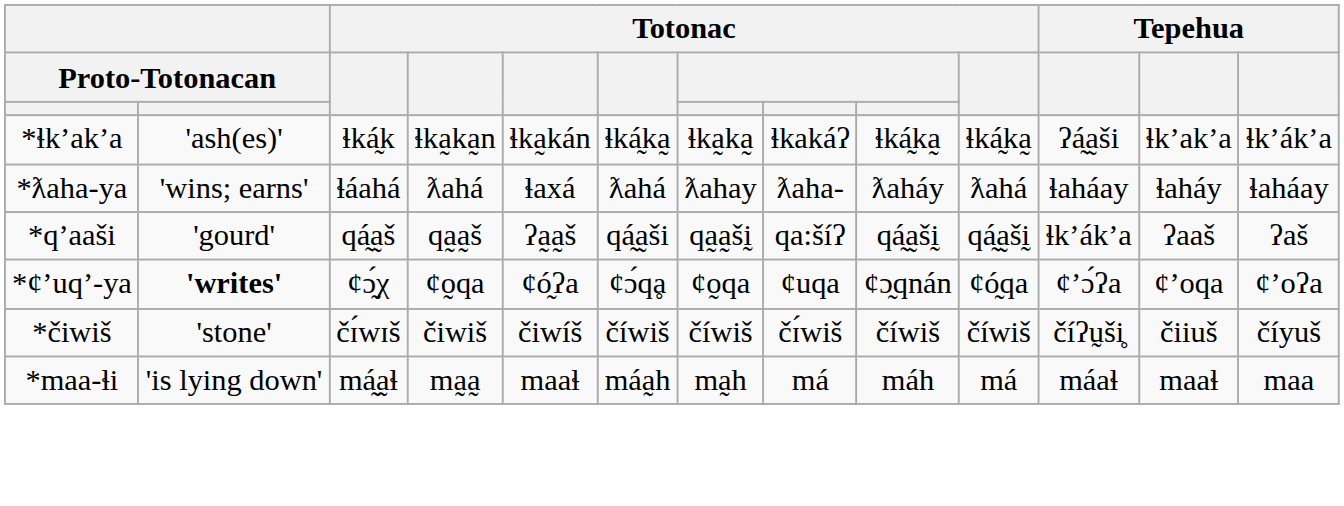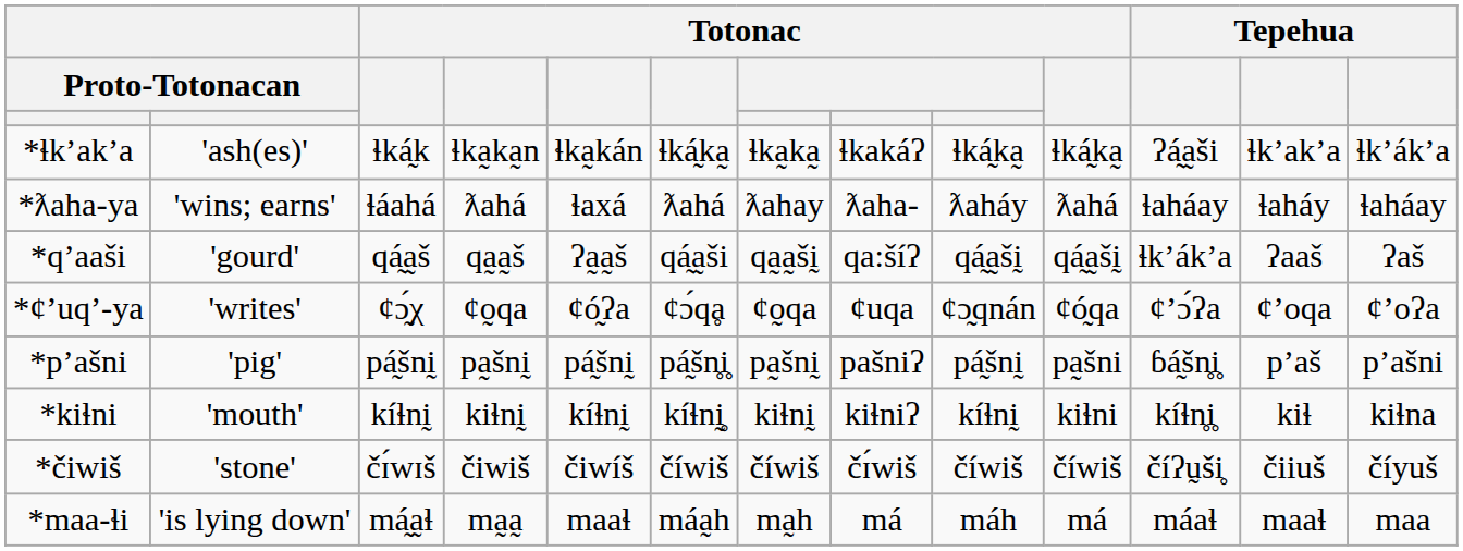 <table class="wikitable" style="text-align: center;">
 <tr>
 <th colspan=2></th>
 <th colspan=8>Totonac</th>
 <th colspan=3>Tepehua</th>
 </tr>
 <tr>
 <th colspan=2>Proto-Totonacan</th>
 <th rowspan=2></th>
 <th rowspan=2></th>
 <th rowspan=2></th>
 <th rowspan=2></th>
 <th colspan=3></th>
 <th rowspan=2></th>
 <th rowspan=2></th>
 <th rowspan=2></th>
 <th rowspan=2></th>
 </tr>
 <tr>
 <th></th>
 <th></th>
 <th></th>
 <th></th>
 <th></th>
 </tr>
 <tr>
 <td>*ɬk’ak’a</td>
 <td>'ash(es)'</td>
 <td>ɬká̰k</td>
 <td>ɬka̰ka̰n</td>
 <td>ɬka̰kán</td>
 <td>ɬká̰ka̰</td>
 <td>ɬka̰ka̰</td>
 <td>ɬkakáʔ</td>
 <td>ɬká̰ka̰</td>
 <td>ɬká̰ka̰</td>
 <td>ʔá̰a̰ši</td>
 <td>ɬk’ak’a</td>
 <td>ɬk’ák’a</td>
 </tr>
 <tr>
 <td>*ƛaha-ya</td>
 <td>'wins; earns'</td>
 <td>ɬáahá</td>
 <td>ƛahá</td>
 <td>ɬaxá</td>
 <td>ƛahá</td>
 <td>ƛahay</td>
 <td>ƛaha-</td>
 <td>ƛaháy</td>
 <td>ƛahá</td>
 <td>ɬaháay</td>
 <td>ɬaháy</td>
 <td>ɬaháay</td>
 </tr>
 <tr>
 <td>*q’aaši</td>
 <td>'gourd'</td>
 <td>qá̰a̰š</td>
 <td>qa̰a̰š</td>
 <td>ʔa̰a̰š</td>
 <td>qá̰a̰ši</td>
 <td>qa̰a̰šḭ</td>
 <td>qa:šíʔ</td>
 <td>qá̰a̰šḭ</td>
 <td>qá̰a̰šḭ</td>
 <td>ɬk’ák’a</td>
 <td>ʔaaš</td>
 <td>ʔaš</td>
 </tr>
 <tr>
 <td>*¢’uq’-ya</td>
-<td><strong>'writes'</strong></td>
+<td>'writes'</td>
 <td>¢ɔ̰́χ</td>
 <td>¢o̰qa</td>
 <td>¢ó̰ʔa</td>
 <td>¢ɔ́qḁ</td>
 <td>¢o̰qa</td>
 <td>¢uqa</td>
 <td>¢ɔ̰qnán</td>
 <td>¢ó̰qa</td>
 <td>¢’ɔ́ʔa</td>
 <td>¢’oqa</td>
 <td>¢’oʔa</td>
+</tr>
+<tr>
+<td>*p’ašni</td>
+<td>'pig'</td>
+<td>pá̰šnḭ</td>
+<td>pa̰šnḭ</td>
+<td>pá̰šnḭ</td>
+<td>pá̰šn̥i̥</td>
+<td>pa̰šnḭ</td>
+<td>pašniʔ</td>
+<td>pá̰šnḭ</td>
+<td>pa̰šni</td>
+<td>ɓá̰šn̥i̥</td>
+<td>p’aš</td>
+<td>p’ašni</td>
+</tr>
+<tr>
+<td>*kiɬni</td>
+<td>'mouth'</td>
+<td>kíɬnḭ</td>
+<td>kiɬnḭ</td>
+<td>kíɬnḭ</td>
+<td>kíɬni̥̰</td>
+<td>kiɬnḭ</td>
+<td>kiɬniʔ</td>
+<td>kíɬnḭ</td>
+<td>kiɬni</td>
+<td>kíɬn̥i̥</td>
+<td>kiɬ</td>
+<td>kiɬna</td>
 </tr>
 <tr>
 <td>*čiwiš</td>
 <td>'stone'</td>
 <td>čɪ́wɪš</td>
 <td>čiwiš</td>
 <td>čiwíš</td>
 <td>číwiš</td>
 <td>číwiš</td>
 <td>čɪ́wiš</td>
 <td>číwiš</td>
 <td>číwiš</td>
 <td>číʔṵši̥</td>
 <td>čiiuš</td>
 <td>číyuš</td>
 </tr>
 <tr>
 <td>*maa-ɬi</td>
 <td>'is lying down'</td>
 <td>má̰a̰ɬ</td>
 <td>ma̰a̰</td>
 <td>maaɬ</td>
 <td>máa̰h</td>
 <td>ma̰h</td>
 <td>má</td>
 <td>máh</td>
 <td>má</td>
 <td>máaɬ</td>
 <td>maaɬ</td>
 <td>maa</td>
 </tr>
 </table>
